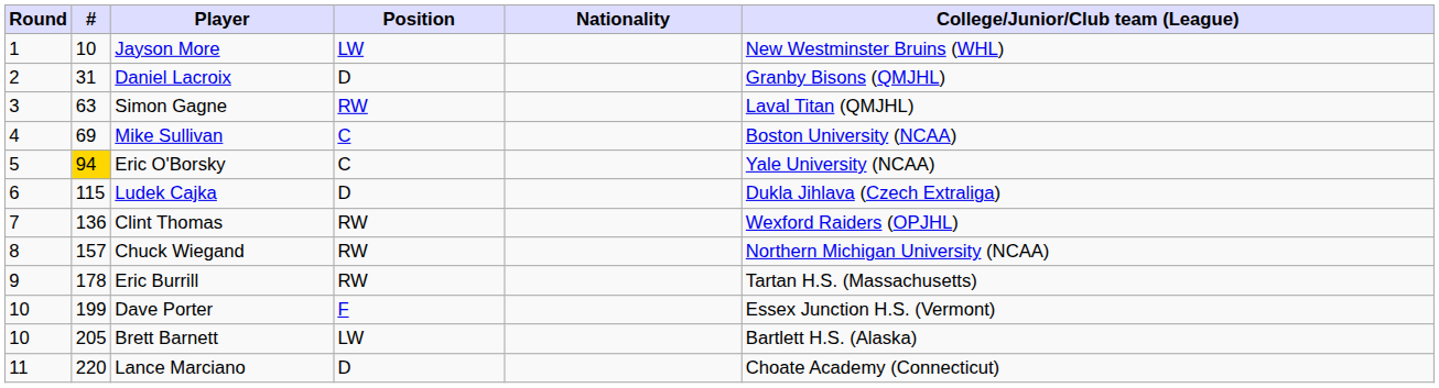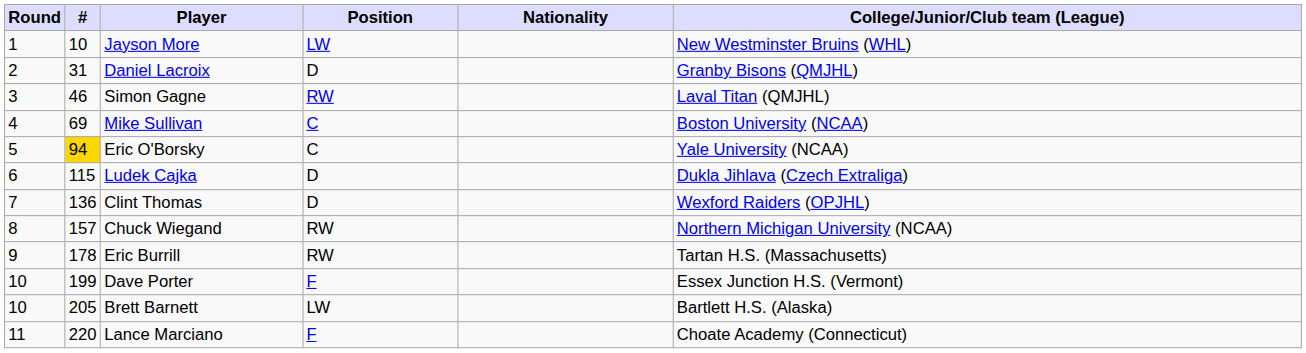 <table class="wikitable">
 <tr>
 <th style="background:#ddf; width:2.00%;">Round</th>
 <th style="background:#ddf; width:2.75%;">#</th>
 <th style="background:#ddf; width:16.0%;">Player</th>
 <th style="background:#ddf; width:12.25%;">Position</th>
 <th style="background:#ddf; width:17.0%;">Nationality</th>
 <th style="background:#ddf; width:100.0%;">College/Junior/Club team (League)</th>
 </tr>
 <tr>
 <td>1</td>
 <td>10</td>
 <td><a href='#'>Jayson More</a></td>
 <td><a href='#'>LW</a></td>
 <td></td>
 <td><a href='#'>New Westminster Bruins</a> (<a href='#'>WHL</a>)</td>
 </tr>
 <tr>
 <td>2</td>
 <td>31</td>
 <td><a href='#'>Daniel Lacroix</a></td>
 <td>D</td>
 <td></td>
 <td><a href='#'>Granby Bisons</a> (<a href='#'>QMJHL</a>)</td>
 </tr>
 <tr>
 <td>3</td>
-<td>63</td>
+<td>46</td>
 <td>Simon Gagne</td>
 <td><a href='#'>RW</a></td>
 <td></td>
 <td><a href='#'>Laval Titan</a> (QMJHL)</td>
 </tr>
 <tr>
 <td>4</td>
 <td>69</td>
 <td><a href='#'>Mike Sullivan</a></td>
 <td><a href='#'>C</a></td>
 <td></td>
 <td><a href='#'>Boston University</a> (<a href='#'>NCAA</a>)</td>
 </tr>
 <tr>
 <td>5</td>
 <td style="background: gold;">94</td>
 <td>Eric O'Borsky</td>
 <td>C</td>
 <td></td>
 <td><a href='#'>Yale University</a> (NCAA)</td>
 </tr>
 <tr>
 <td>6</td>
 <td>115</td>
 <td><a href='#'>Ludek Cajka</a></td>
 <td>D</td>
 <td></td>
 <td><a href='#'>Dukla Jihlava</a> (<a href='#'>Czech Extraliga</a>)</td>
 </tr>
 <tr>
 <td>7</td>
 <td>136</td>
 <td>Clint Thomas</td>
-<td>RW</td>
+<td>D</td>
 <td></td>
 <td><a href='#'>Wexford Raiders</a> (<a href='#'>OPJHL</a>)</td>
 </tr>
 <tr>
 <td>8</td>
 <td>157</td>
 <td>Chuck Wiegand</td>
 <td>RW</td>
 <td></td>
 <td><a href='#'>Northern Michigan University</a> (NCAA)</td>
 </tr>
 <tr>
 <td>9</td>
 <td>178</td>
 <td>Eric Burrill</td>
 <td>RW</td>
 <td></td>
 <td>Tartan H.S. (Massachusetts)</td>
 </tr>
 <tr>
 <td>10</td>
 <td>199</td>
 <td>Dave Porter</td>
 <td><a href='#'>F</a></td>
 <td></td>
 <td>Essex Junction H.S. (Vermont)</td>
 </tr>
 <tr>
 <td>10</td>
 <td>205</td>
 <td>Brett Barnett</td>
 <td>LW</td>
 <td></td>
 <td>Bartlett H.S. (Alaska)</td>
 </tr>
 <tr>
 <td>11</td>
 <td>220</td>
 <td>Lance Marciano</td>
-<td>D</td>
+<td><a href='#'>F</a></td>
 <td></td>
 <td>Choate Academy (Connecticut)</td>
 </tr>
 </table>
